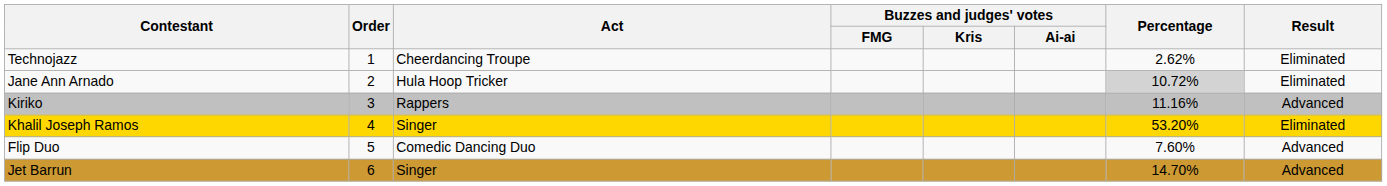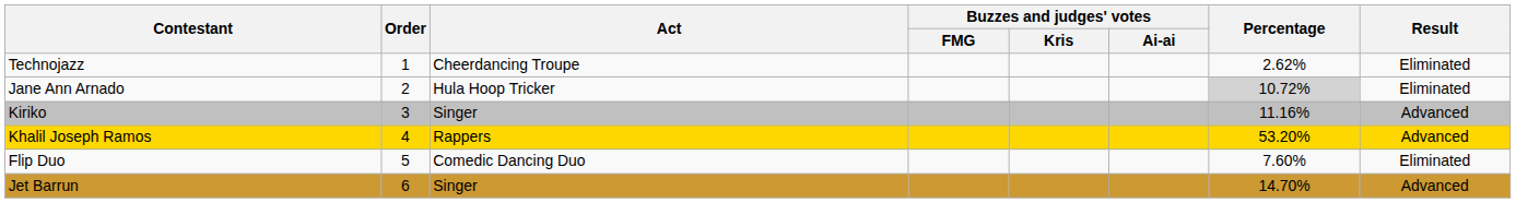 <table class="wikitable" style="text-align:center; width:100%;">
 <tr>
 <th rowspan="2" style="width:25%;" ->Contestant</th>
 <th rowspan="2" style="width:03%;">Order</th>
 <th rowspan="2">Act</th>
 <th colspan="3" style="width:20%;">Buzzes and judges' votes</th>
 <th rowspan="2" style="width:10%;">Percentage</th>
 <th rowspan="2" style="width:10%;">Result</th>
 </tr>
 <tr>
 <th style="width:06.66%;">FMG</th>
 <th style="width:06.66%;">Kris</th>
 <th style="width:06.66%;">Ai-ai</th>
 </tr>
 <tr>
 <td scope="row" style="text-align:left;">Technojazz</td>
 <td>1</td>
 <td scope="row" style="text-align:left;">Cheerdancing Troupe</td>
 <td></td>
 <td></td>
 <td></td>
 <td>2.62%</td>
 <td>Eliminated</td>
 </tr>
 <tr>
 <td scope="row" style="text-align:left;">Jane Ann Arnado</td>
 <td>2</td>
 <td scope="row" style="text-align:left;">Hula Hoop Tricker</td>
 <td></td>
 <td></td>
 <td></td>
 <td style="background: lightgrey;">10.72%</td>
 <td>Eliminated</td>
 </tr>
 <tr bgcolor="silver">
 <td scope="row" style="text-align:left;">Kiriko</td>
 <td>3</td>
-<td scope="row" style="text-align:left;">Rappers</td>
+<td scope="row" style="text-align:left;">Singer</td>
 <td></td>
 <td></td>
 <td></td>
 <td>11.16%</td>
 <td>Advanced</td>
 </tr>
 <tr bgcolor="gold">
 <td scope="row" style="text-align:left;">Khalil Joseph Ramos</td>
 <td>4</td>
-<td scope="row" style="text-align:left;">Singer</td>
+<td scope="row" style="text-align:left;">Rappers</td>
 <td></td>
 <td></td>
 <td></td>
 <td>53.20%</td>
-<td>Eliminated</td>
+<td>Advanced</td>
 </tr>
 <tr>
 <td scope="row" style="text-align:left;">Flip Duo</td>
 <td>5</td>
 <td scope="row" style="text-align:left;">Comedic Dancing Duo</td>
 <td></td>
 <td></td>
 <td></td>
 <td>7.60%</td>
-<td>Advanced</td>
+<td>Eliminated</td>
 </tr>
 <tr bgcolor="#CC9933">
 <td scope="row" style="text-align:left;">Jet Barrun</td>
 <td>6</td>
 <td scope="row" style="text-align:left;">Singer</td>
 <td></td>
 <td></td>
 <td></td>
 <td>14.70%</td>
 <td>Advanced</td>
 </tr>
 </table>
